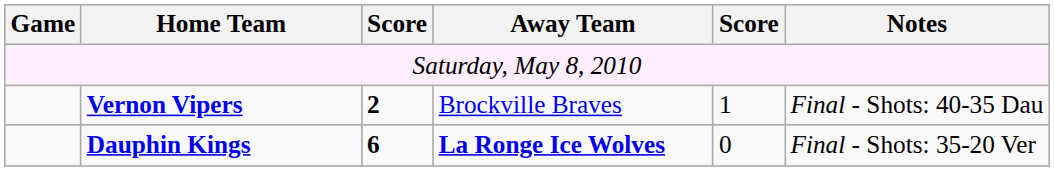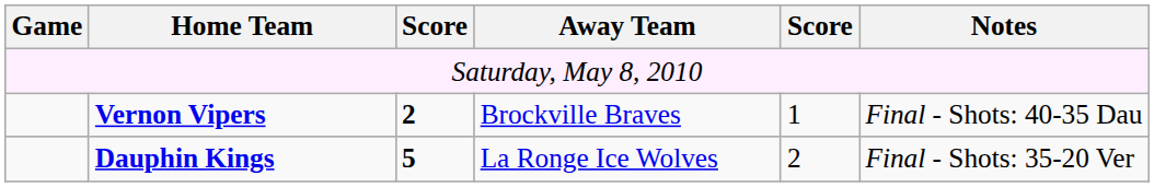 <table class="wikitable">
 <tr>
 <th>Game</th>
 <th width="170">Home Team</th>
 <th>Score</th>
 <th width="170">Away Team</th>
 <th>Score</th>
 <th>Notes</th>
 </tr>
 <tr align=center bgcolor="ffeeff">
 <td colspan="11"><em>Saturday, May 8, 2010</em></td>
 </tr>
 <tr bgcolor=>
 <td></td>
 <td><strong><a href='#'>Vernon Vipers</a></strong></td>
 <td><strong>2</strong></td>
 <td><a href='#'>Brockville Braves</a></td>
 <td>1</td>
 <td><em>Final</em> - Shots: 40-35 Dau</td>
 </tr>
 <tr bgcolor=>
 <td></td>
 <td><strong><a href='#'>Dauphin Kings</a></strong></td>
-<td><strong>6</strong></td>
-<td><strong><a href='#'>La Ronge Ice Wolves</a></strong></td>
-<td>0</td>
+<td><strong>5</strong></td>
+<td><a href='#'>La Ronge Ice Wolves</a></td>
+<td>2</td>
 <td><em>Final</em> - Shots: 35-20 Ver</td>
 </tr>
 </table>
